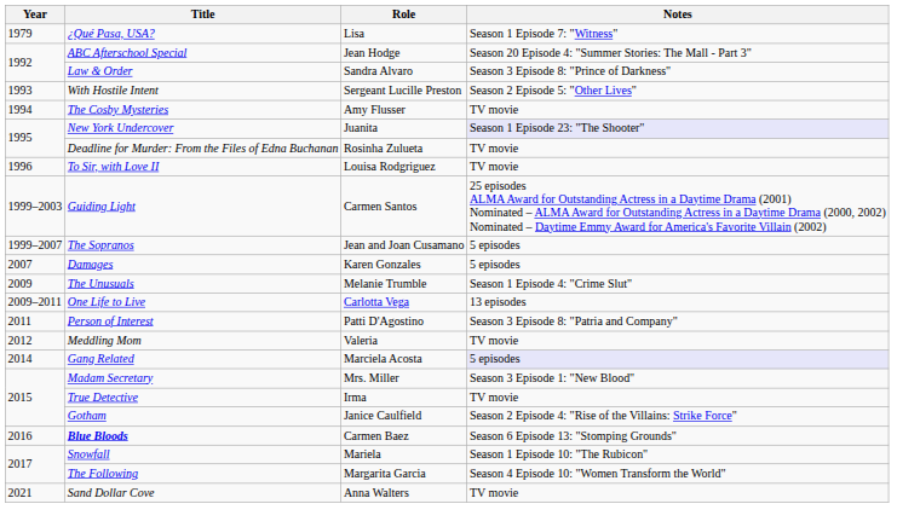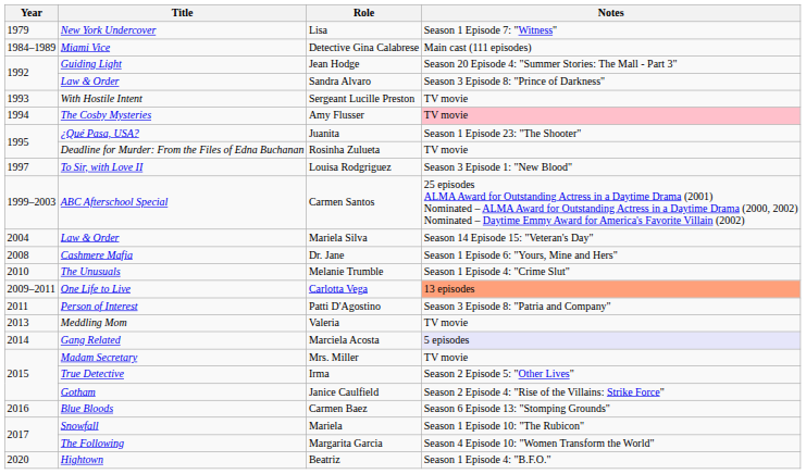 <table class="wikitable sortable">
 <tr>
 <th>Year</th>
 <th>Title</th>
 <th>Role</th>
 <th class="unsortable">Notes</th>
 </tr>
 <tr>
 <td>1979</td>
-<td><em><a href='#'>¿Qué Pasa, USA?</a></em></td>
+<td><em><a href='#'>New York Undercover</a></em></td>
 <td>Lisa</td>
 <td>Season 1 Episode 7: "<a href='#'>Witness</a>"</td>
 </tr>
 <tr>
+<td>1984–1989</td>
+<td><em><a href='#'>Miami Vice</a></em></td>
+<td>Detective Gina Calabrese</td>
+<td>Main cast (111 episodes)</td>
+</tr>
+<tr>
 <td rowspan=2>1992</td>
-<td><em><a href='#'>ABC Afterschool Special</a></em></td>
+<td><em><a href='#'>Guiding Light</a></em></td>
 <td>Jean Hodge</td>
 <td>Season 20 Episode 4: "Summer Stories: The Mall - Part 3"</td>
 </tr>
 <tr>
 <td><em><a href='#'>Law & Order</a></em></td>
 <td>Sandra Alvaro</td>
 <td>Season 3 Episode 8: "Prince of Darkness"</td>
 </tr>
 <tr>
 <td>1993</td>
 <td><em>With Hostile Intent</em></td>
 <td>Sergeant Lucille Preston</td>
-<td>Season 2 Episode 5: "<a href='#'>Other Lives</a>"</td>
+<td>TV movie</td>
 </tr>
 <tr>
 <td>1994</td>
 <td><em><a href='#'>The Cosby Mysteries</a></em></td>
 <td>Amy Flusser</td>
-<td>TV movie</td>
+<td style="background: pink;">TV movie</td>
 </tr>
 <tr>
 <td rowspan=2>1995</td>
-<td><em><a href='#'>New York Undercover</a></em></td>
+<td><em><a href='#'>¿Qué Pasa, USA?</a></em></td>
 <td>Juanita</td>
-<td style="background: lavender;">Season 1 Episode 23: "The Shooter"</td>
+<td>Season 1 Episode 23: "The Shooter"</td>
 </tr>
 <tr>
 <td><em>Deadline for Murder: From the Files of Edna Buchanan</em></td>
 <td>Rosinha Zulueta</td>
 <td>TV movie</td>
 </tr>
 <tr>
-<td>1996</td>
+<td>1997</td>
 <td><em><a href='#'>To Sir, with Love II</a></em></td>
 <td>Louisa Rodgriguez</td>
-<td>TV movie</td>
+<td>Season 3 Episode 1: "New Blood"</td>
 </tr>
 <tr>
 <td>1999–2003</td>
-<td><em><a href='#'>Guiding Light</a></em></td>
+<td><em><a href='#'>ABC Afterschool Special</a></em></td>
 <td>Carmen Santos</td>
 <td>25 episodes<br><a href='#'>ALMA Award for Outstanding Actress in a Daytime Drama</a> (2001)<br>Nominated – <a href='#'>ALMA Award for Outstanding Actress in a Daytime Drama</a> (2000, 2002)<br>Nominated – <a href='#'>Daytime Emmy Award for America's Favorite Villain</a> (2002)</td>
 </tr>
 <tr>
-<td>1999–2007</td>
-<td><em><a href='#'>The Sopranos</a></em></td>
-<td>Jean and Joan Cusamano</td>
-<td>5 episodes</td>
+<td>2004</td>
+<td><em><a href='#'>Law & Order</a> </em></td>
+<td>Mariela Silva</td>
+<td>Season 14 Episode 15: "Veteran's Day"</td>
 </tr>
 <tr>
-<td>2007</td>
-<td><em><a href='#'>Damages</a></em></td>
-<td>Karen Gonzales</td>
-<td>5 episodes</td>
+<td>2008</td>
+<td><em><a href='#'>Cashmere Mafia</a></em></td>
+<td>Dr. Jane</td>
+<td>Season 1 Episode 6: "Yours, Mine and Hers"</td>
 </tr>
 <tr>
-<td>2009</td>
+<td>2010</td>
 <td><em><a href='#'>The Unusuals</a></em></td>
 <td>Melanie Trumble</td>
 <td>Season 1 Episode 4: "Crime Slut"</td>
 </tr>
 <tr>
 <td>2009–2011</td>
 <td><em><a href='#'>One Life to Live</a></em></td>
 <td><a href='#'>Carlotta Vega</a></td>
-<td>13 episodes</td>
+<td style="background: lightsalmon;">13 episodes</td>
 </tr>
 <tr>
 <td>2011</td>
 <td><em><a href='#'>Person of Interest</a></em></td>
 <td>Patti D'Agostino</td>
 <td>Season 3 Episode 8: "Patria and Company"</td>
 </tr>
 <tr>
-<td>2012</td>
+<td>2013</td>
 <td><em>Meddling Mom</em></td>
 <td>Valeria</td>
 <td>TV movie</td>
 </tr>
 <tr>
 <td>2014</td>
 <td><em><a href='#'>Gang Related</a></em></td>
 <td>Marciela Acosta</td>
 <td style="background: lavender;">5 episodes</td>
 </tr>
 <tr>
 <td rowspan=3>2015</td>
 <td><em><a href='#'>Madam Secretary</a></em></td>
 <td>Mrs. Miller</td>
-<td>Season 3 Episode 1: "New Blood"</td>
+<td>TV movie</td>
 </tr>
 <tr>
 <td><em><a href='#'>True Detective</a></em></td>
 <td>Irma</td>
-<td>TV movie</td>
+<td>Season 2 Episode 5: "<a href='#'>Other Lives</a>"</td>
 </tr>
 <tr>
 <td><em><a href='#'>Gotham</a></em></td>
 <td>Janice Caulfield</td>
 <td>Season 2 Episode 4: "Rise of the Villains: <a href='#'>Strike Force</a>"</td>
 </tr>
 <tr>
 <td>2016</td>
-<td><strong><em><a href='#'>Blue Bloods</a></em></strong></td>
+<td><em><a href='#'>Blue Bloods</a></em></td>
 <td>Carmen Baez</td>
 <td>Season 6 Episode 13: "Stomping Grounds"</td>
 </tr>
 <tr>
 <td rowspan=2>2017</td>
 <td><em><a href='#'>Snowfall</a></em></td>
 <td>Mariela</td>
 <td>Season 1 Episode 10: "The Rubicon"</td>
 </tr>
 <tr>
 <td><em><a href='#'>The Following</a></em></td>
 <td>Margarita Garcia</td>
 <td>Season 4 Episode 10: "Women Transform the World"</td>
 </tr>
 <tr>
-<td>2021</td>
-<td><em>Sand Dollar Cove</em></td>
-<td>Anna Walters</td>
-<td>TV movie</td>
+<td>2020</td>
+<td><em><a href='#'>Hightown</a></em></td>
+<td>Beatriz</td>
+<td>Season 1 Episode 4: "B.F.O."</td>
 </tr>
 </table>
